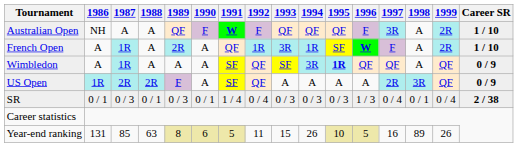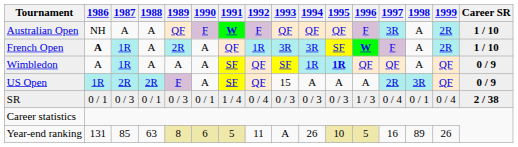 <table class="wikitable">
 <tr>
 <th>Tournament</th>
 <th><a href='#'>1986</a></th>
 <th><a href='#'>1987</a></th>
 <th><a href='#'>1988</a></th>
 <th><a href='#'>1989</a></th>
 <th><a href='#'>1990</a></th>
 <th><a href='#'>1991</a></th>
 <th><a href='#'>1992</a></th>
 <th><a href='#'>1993</a></th>
 <th><a href='#'>1994</a></th>
 <th><a href='#'>1995</a></th>
 <th><a href='#'>1996</a></th>
 <th><a href='#'>1997</a></th>
 <th><a href='#'>1998</a></th>
 <th><a href='#'>1999</a></th>
 <th>Career SR</th>
 </tr>
 <tr>
 <td style="background:#EFEFEF;"><a href='#'>Australian Open</a></td>
 <td align="center">NH</td>
 <td align="center">A</td>
 <td align="center">A</td>
 <td align="center"  style="background:#ffebcd;"><a href='#'>QF</a></td>
 <td align="center"  style="background:#D8BFD8;"><a href='#'>F</a></td>
 <td align="center"  style="background:#00ff00;"><strong><a href='#'>W</a></strong></td>
 <td align="center"  style="background:#D8BFD8;"><a href='#'>F</a></td>
 <td align="center"  style="background:#ffebcd;"><a href='#'>QF</a></td>
 <td align="center"  style="background:#ffebcd;"><a href='#'>QF</a></td>
 <td align="center"  style="background:#ffebcd;"><a href='#'>QF</a></td>
 <td align="center"  style="background:#D8BFD8;"><a href='#'>F</a></td>
 <td align="center"  style="background:#afeeee;"><a href='#'>3R</a></td>
 <td align="center">A</td>
 <td align="center"  style="background:#afeeee;"><a href='#'>2R</a></td>
 <td align="center"  style="background:#EFEFEF;"><strong>1 / 10</strong></td>
 </tr>
 <tr>
 <td style="background:#EFEFEF;"><a href='#'>French Open</a></td>
-<td align="center">A</td>
+<td align="center"><strong>A</strong></td>
 <td align="center"  style="background:#afeeee;"><a href='#'>1R</a></td>
 <td align="center">A</td>
 <td align="center"  style="background:#afeeee;"><a href='#'>2R</a></td>
 <td align="center">A</td>
 <td align="center"  style="background:#ffebcd;"><a href='#'>QF</a></td>
 <td align="center"  style="background:#afeeee;"><a href='#'>1R</a></td>
 <td align="center"  style="background:#afeeee;"><a href='#'>3R</a></td>
-<td align="center"  style="background:#afeeee;"><a href='#'>1R</a></td>
+<td align="center"  style="background:#afeeee;"><a href='#'>3R</a></td>
 <td align="center"  style="background:yellow;"><a href='#'>SF</a></td>
 <td align="center"  style="background:#00ff00;"><strong><a href='#'>W</a></strong></td>
 <td align="center"  style="background:#D8BFD8;"><a href='#'>F</a></td>
 <td align="center">A</td>
 <td align="center"  style="background:#afeeee;"><a href='#'>2R</a></td>
 <td align="center"  style="background:#EFEFEF;"><strong>1 / 10</strong></td>
 </tr>
 <tr>
 <td style="background:#EFEFEF;"><a href='#'>Wimbledon</a></td>
 <td align="center">A</td>
 <td align="center"  style="background:#afeeee;"><a href='#'>1R</a></td>
 <td align="center">A</td>
 <td align="center">A</td>
 <td align="center">A</td>
 <td align="center"  style="background:yellow;"><a href='#'>SF</a></td>
 <td align="center"  style="background:#ffebcd;"><a href='#'>QF</a></td>
 <td align="center"  style="background:yellow;"><a href='#'>SF</a></td>
-<td align="center"  style="background:#afeeee;"><a href='#'>3R</a></td>
+<td align="center"  style="background:#afeeee;"><a href='#'>1R</a></td>
 <td align="center"  style="background:#afeeee;"><strong><a href='#'>1R</a></strong></td>
 <td align="center"  style="background:#ffebcd;"><a href='#'>QF</a></td>
 <td align="center"  style="background:#ffebcd;"><a href='#'>QF</a></td>
 <td align="center">A</td>
 <td align="center"  style="background:#ffebcd;"><a href='#'>QF</a></td>
 <td align="center"  style="background:#EFEFEF;"><strong>0 / 9</strong></td>
 </tr>
 <tr>
 <td style="background:#EFEFEF;"><a href='#'>US Open</a></td>
 <td align="center"  style="background:#afeeee;"><a href='#'>1R</a></td>
 <td align="center"  style="background:#afeeee;"><a href='#'>2R</a></td>
 <td align="center"  style="background:#afeeee;"><a href='#'>2R</a></td>
 <td align="center"  style="background:#D8BFD8;"><a href='#'>F</a></td>
 <td align="center">A</td>
 <td align="center"  style="background:yellow;"><a href='#'>SF</a></td>
 <td align="center"  style="background:#ffebcd;"><a href='#'>QF</a></td>
-<td align="center">A</td>
+<td align="center">15</td>
 <td align="center">A</td>
 <td align="center">A</td>
 <td align="center">A</td>
 <td align="center"  style="background:#afeeee;"><a href='#'>2R</a></td>
 <td align="center"  style="background:#afeeee;"><a href='#'>3R</a></td>
 <td align="center"  style="background:#ffebcd;"><a href='#'>QF</a></td>
 <td align="center"  style="background:#EFEFEF;"><strong>0 / 9</strong></td>
 </tr>
 <tr>
 <td style="background:#EFEFEF;">SR</td>
 <td align="center" style="background:#EFEFEF;">0 / 1</td>
 <td align="center" style="background:#EFEFEF;">0 / 3</td>
 <td align="center" style="background:#EFEFEF;">0 / 1</td>
 <td align="center" style="background:#EFEFEF;">0 / 3</td>
 <td align="center" style="background:#EFEFEF;">0 / 1</td>
 <td align="center" style="background:#EFEFEF;">1 / 4</td>
 <td align="center" style="background:#EFEFEF;">0 / 4</td>
 <td align="center" style="background:#EFEFEF;">0 / 3</td>
 <td align="center" style="background:#EFEFEF;">0 / 3</td>
 <td align="center" style="background:#EFEFEF;">0 / 3</td>
 <td align="center" style="background:#EFEFEF;">1 / 3</td>
 <td align="center" style="background:#EFEFEF;">0 / 4</td>
 <td align="center" style="background:#EFEFEF;">0 / 1</td>
 <td align="center" style="background:#EFEFEF;">0 / 4</td>
 <td align="center" style="background:#EFEFEF;"><strong>2 / 38</strong></td>
 </tr>
 <tr>
 <td colspan=1 align=left>Career statistics</td>
 </tr>
 <tr>
 <td align=left>Year-end ranking</td>
 <td align="center">131</td>
 <td align="center">85</td>
 <td align="center">63</td>
 <td align="center" bgcolor=EEE8AA>8</td>
 <td align="center" bgcolor=EEE8AA>6</td>
 <td align="center" bgcolor=EEE8AA>5</td>
 <td align="center">11</td>
-<td align="center">15</td>
+<td align="center">A</td>
 <td align="center">26</td>
 <td align="center" bgcolor=EEE8AA>10</td>
 <td align="center" bgcolor=EEE8AA>5</td>
 <td align="center">16</td>
 <td align="center">89</td>
 <td align="center">26</td>
 </tr>
 </table>
